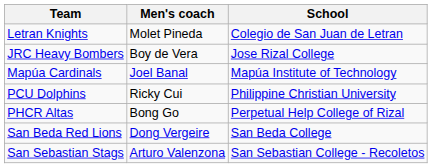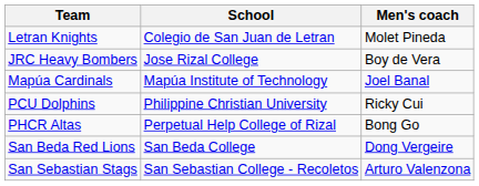 <table class=wikitable>
 <tr>
 <th>Team</th>
+<th>School</th>
 <th>Men's coach</th>
-<th>School</th>
 </tr>
 <tr>
 <td><a href='#'>Letran Knights</a></td>
+<td><a href='#'>Colegio de San Juan de Letran</a></td>
 <td>Molet Pineda</td>
-<td><a href='#'>Colegio de San Juan de Letran</a></td>
 </tr>
 <tr>
 <td><a href='#'>JRC Heavy Bombers</a></td>
+<td><a href='#'>Jose Rizal College</a></td>
 <td>Boy de Vera</td>
-<td><a href='#'>Jose Rizal College</a></td>
 </tr>
 <tr>
 <td><a href='#'>Mapúa Cardinals</a></td>
+<td><a href='#'>Mapúa Institute of Technology</a></td>
 <td><a href='#'>Joel Banal</a></td>
-<td><a href='#'>Mapúa Institute of Technology</a></td>
 </tr>
 <tr>
 <td><a href='#'>PCU Dolphins</a></td>
+<td><a href='#'>Philippine Christian University</a></td>
 <td>Ricky Cui</td>
-<td><a href='#'>Philippine Christian University</a></td>
 </tr>
 <tr>
 <td><a href='#'>PHCR Altas</a></td>
+<td><a href='#'>Perpetual Help College of Rizal</a></td>
 <td>Bong Go</td>
-<td><a href='#'>Perpetual Help College of Rizal</a></td>
 </tr>
 <tr>
 <td><a href='#'>San Beda Red Lions</a></td>
+<td><a href='#'>San Beda College</a></td>
 <td><a href='#'>Dong Vergeire</a></td>
-<td><a href='#'>San Beda College</a></td>
 </tr>
 <tr>
 <td><a href='#'>San Sebastian Stags</a></td>
+<td><a href='#'>San Sebastian College - Recoletos</a></td>
 <td><a href='#'>Arturo Valenzona</a></td>
-<td><a href='#'>San Sebastian College - Recoletos</a></td>
 </tr>
 </table>
